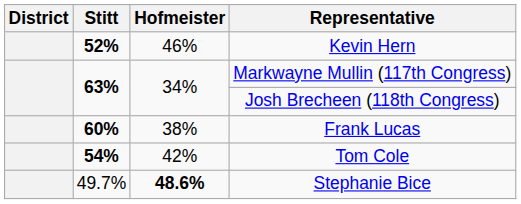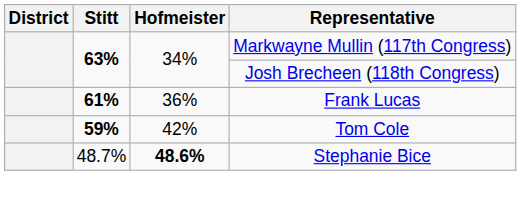 <table class=wikitable>
 <tr>
 <th>District</th>
 <th>Stitt</th>
 <th>Hofmeister</th>
 <th>Representative</th>
-</tr>
-<tr align=center>
-<th></th>
-<td><strong>52%</strong></td>
-<td>46%</td>
-<td><a href='#'>Kevin Hern</a></td>
 </tr>
 <tr align=center>
 <th rowspan=2 ></th>
 <td rowspan=2><strong>63%</strong></td>
 <td rowspan=2>34%</td>
 <td><a href='#'>Markwayne Mullin</a> (<a href='#'>117th Congress</a>)</td>
 </tr>
 <tr align=center>
 <td><a href='#'>Josh Brecheen</a> (<a href='#'>118th Congress</a>)</td>
 </tr>
 <tr align=center>
 <th></th>
-<td><strong>60%</strong></td>
-<td>38%</td>
+<td><strong>61%</strong></td>
+<td>36%</td>
 <td><a href='#'>Frank Lucas</a></td>
 </tr>
 <tr align=center>
 <th></th>
-<td><strong>54%</strong></td>
+<td><strong>59%</strong></td>
 <td>42%</td>
 <td><a href='#'>Tom Cole</a></td>
 </tr>
 <tr align=center>
 <th></th>
-<td>49.7%</td>
+<td>48.7%</td>
 <td><strong>48.6%</strong></td>
 <td><a href='#'>Stephanie Bice</a></td>
 </tr>
 </table>
